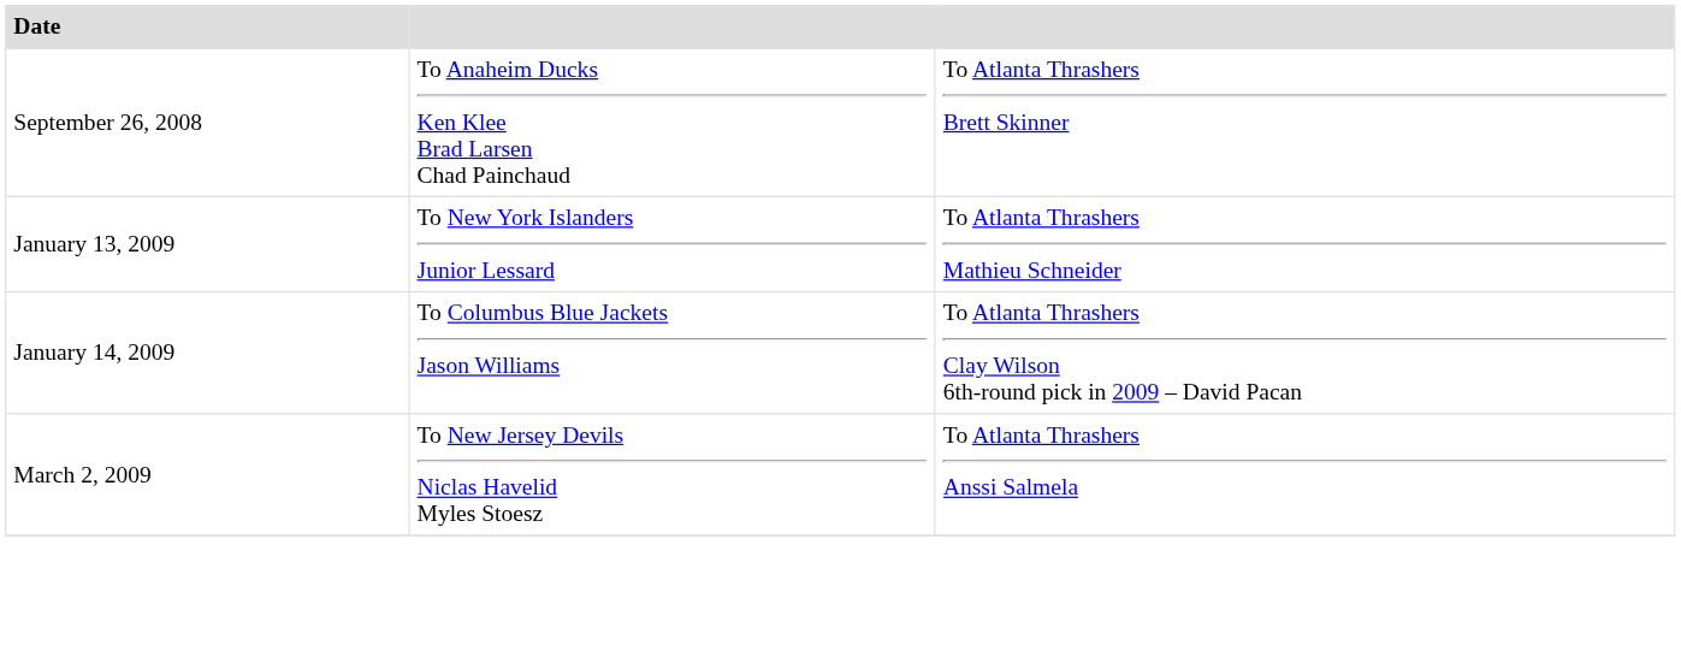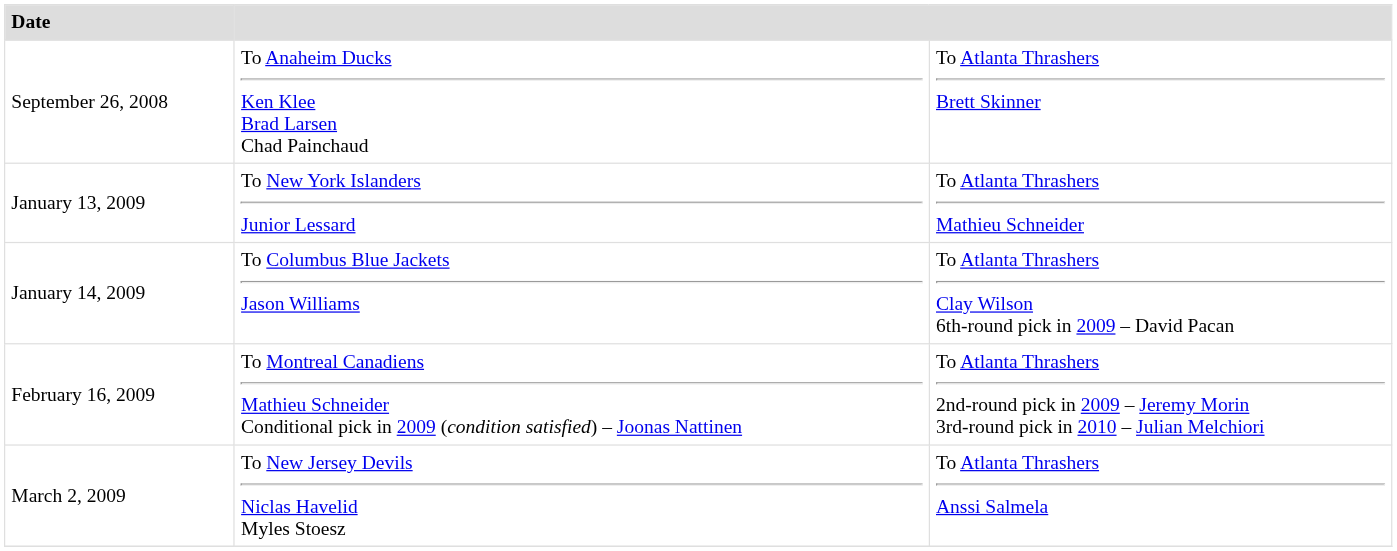 <table border=1 style="border-collapse:collapse" bordercolor="#DFDFDF"  cellpadding="5" width=90%>
 <tr bgcolor="#dddddd">
 <td><strong>Date</strong></td>
 <th colspan="2"></th>
 </tr>
 <tr>
 <td>September 26, 2008</td>
 <td valign="top">To <a href='#'>Anaheim Ducks</a> <hr><a href='#'>Ken Klee</a><br><a href='#'>Brad Larsen</a><br>Chad Painchaud</td>
 <td valign="top">To <a href='#'>Atlanta Thrashers</a> <hr><a href='#'>Brett Skinner</a></td>
 </tr>
 <tr>
 <td>January 13, 2009</td>
 <td valign="top">To <a href='#'>New York Islanders</a> <hr><a href='#'>Junior Lessard</a></td>
 <td valign="top">To <a href='#'>Atlanta Thrashers</a> <hr><a href='#'>Mathieu Schneider</a></td>
 </tr>
 <tr>
 <td>January 14, 2009</td>
 <td valign="top">To <a href='#'>Columbus Blue Jackets</a> <hr><a href='#'>Jason Williams</a></td>
 <td valign="top">To <a href='#'>Atlanta Thrashers</a> <hr><a href='#'>Clay Wilson</a><br>6th-round pick in <a href='#'>2009</a> – David Pacan</td>
 </tr>
 <tr>
+<td>February 16, 2009</td>
+<td valign="top">To <a href='#'>Montreal Canadiens</a> <hr><a href='#'>Mathieu Schneider</a><br>Conditional pick in <a href='#'>2009</a> (<em>condition satisfied</em>) – <a href='#'>Joonas Nattinen</a></td>
+<td valign="top">To <a href='#'>Atlanta Thrashers</a> <hr>2nd-round pick in <a href='#'>2009</a> – <a href='#'>Jeremy Morin</a><br>3rd-round pick in <a href='#'>2010</a> – <a href='#'>Julian Melchiori</a></td>
+</tr>
+<tr>
 <td>March 2, 2009</td>
 <td valign="top">To <a href='#'>New Jersey Devils</a> <hr><a href='#'>Niclas Havelid</a><br>Myles Stoesz</td>
 <td valign="top">To <a href='#'>Atlanta Thrashers</a> <hr><a href='#'>Anssi Salmela</a></td>
 </tr>
 <tr>
 </tr>
 </table>
